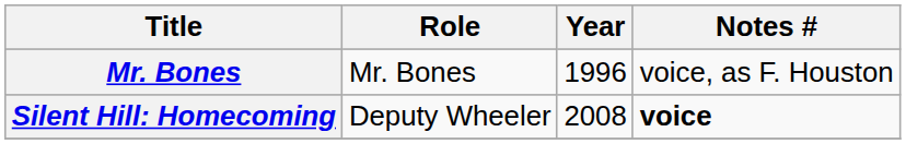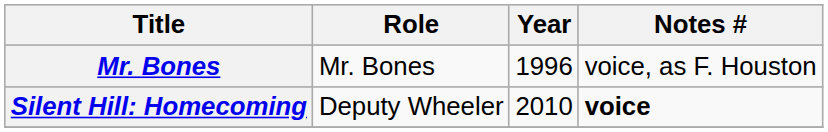 <table class="wikitable plainrowheaders sortable">
 <tr>
 <th scope="col">Title</th>
 <th scope="col">Role</th>
 <th scope="col">Year</th>
 <th scope="col" class="unsortable">Notes #</th>
 </tr>
 <tr>
 <th scope="row"><em><a href='#'>Mr. Bones</a></em></th>
 <td>Mr. Bones</td>
 <td>1996</td>
 <td>voice, as F. Houston</td>
 </tr>
 <tr>
 <th scope="row"><em><a href='#'>Silent Hill: Homecoming</a></em></th>
 <td>Deputy Wheeler</td>
-<td>2008</td>
+<td>2010</td>
 <td><strong>voice</strong></td>
 </tr>
 <tr>
 </tr>
 </table>
